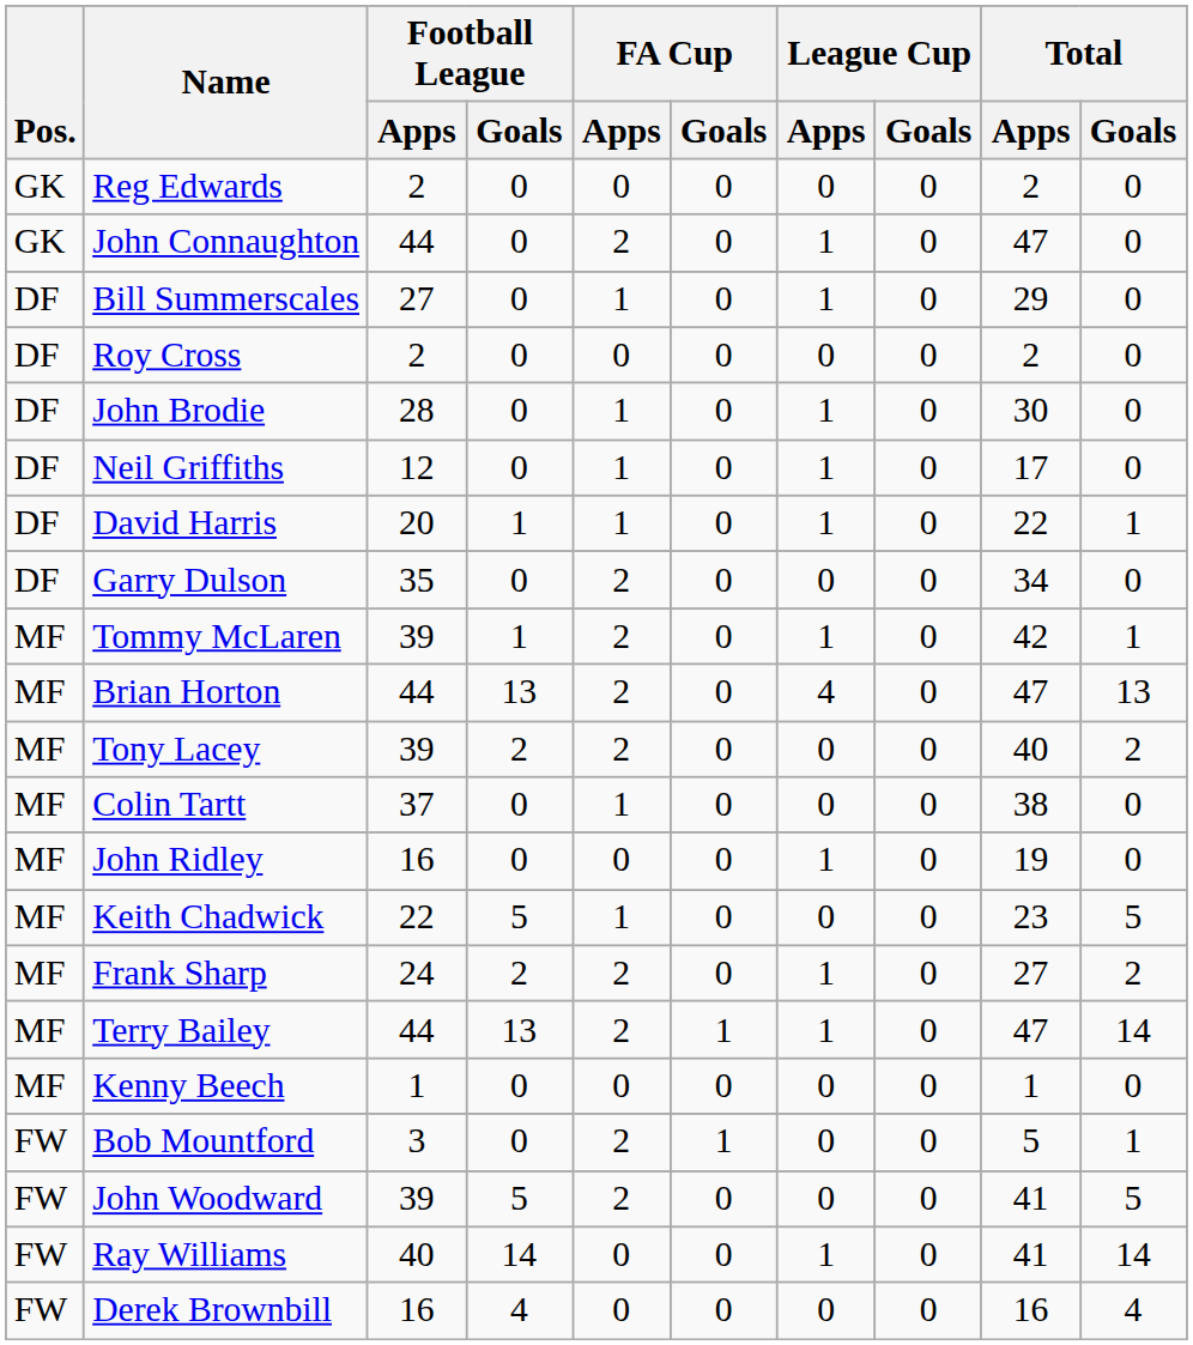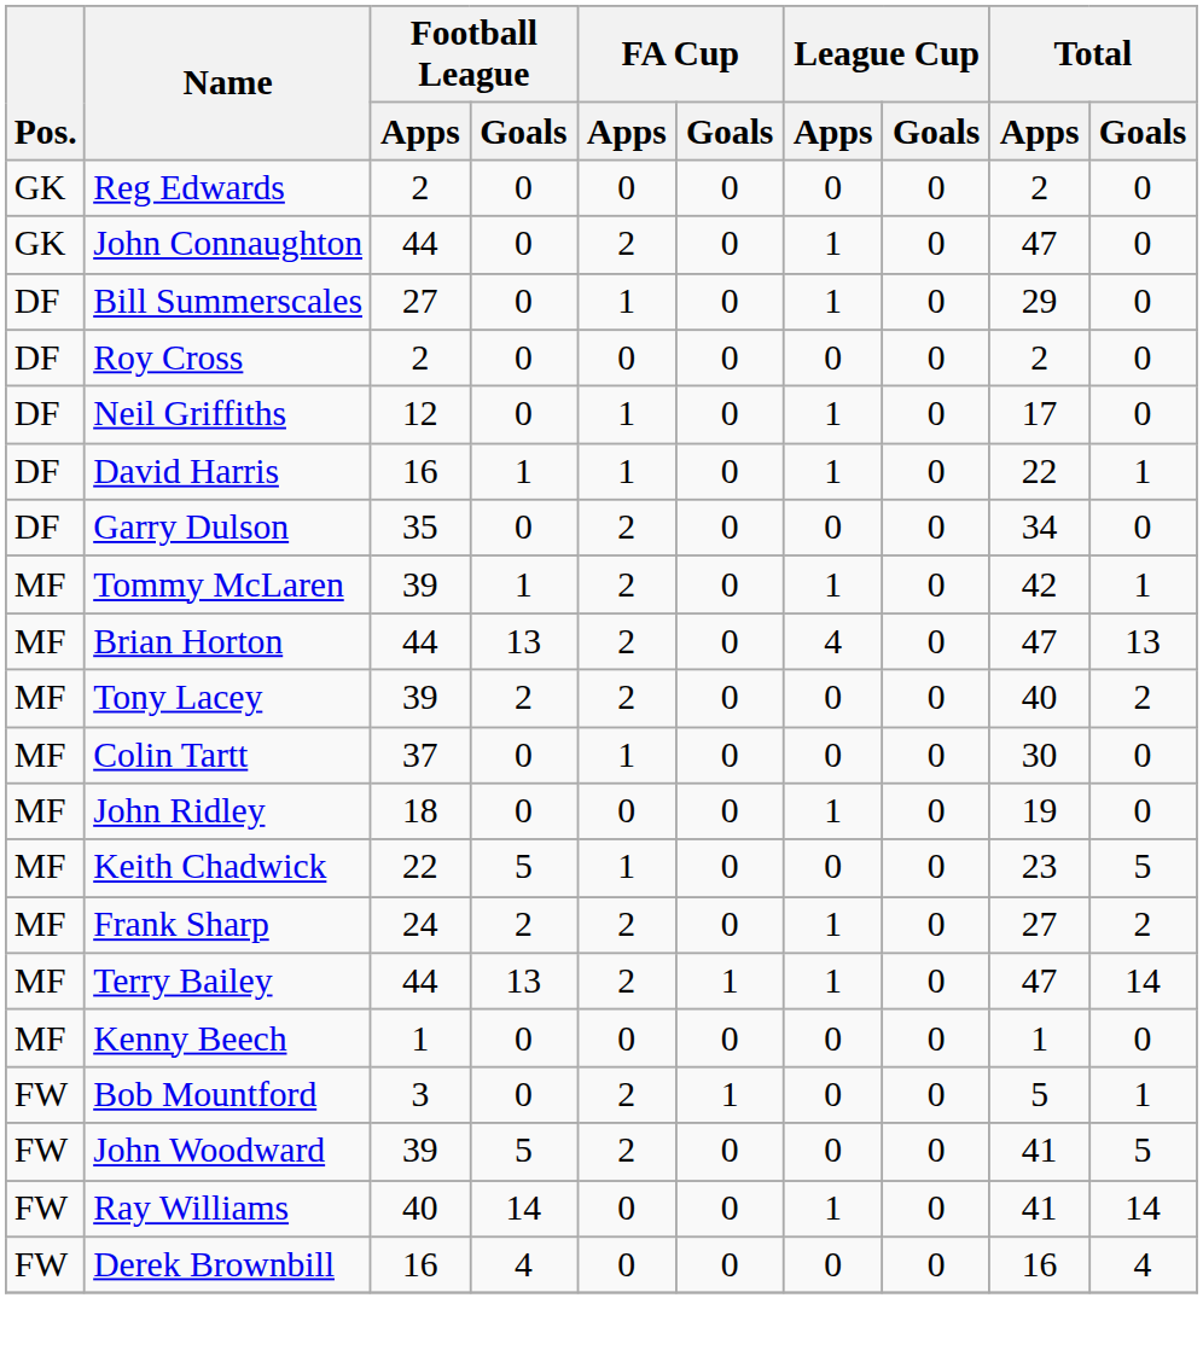 <table class="wikitable" style="text-align:center">
 <tr>
 <th rowspan="2" valign="bottom">Pos.</th>
 <th rowspan="2">Name</th>
 <th colspan="2" width="85">Football League</th>
 <th colspan="2" width="85">FA Cup</th>
 <th colspan="2" width="85">League Cup</th>
 <th colspan="2" width="85">Total</th>
 </tr>
 <tr>
 <th>Apps</th>
 <th>Goals</th>
 <th>Apps</th>
 <th>Goals</th>
 <th>Apps</th>
 <th>Goals</th>
 <th>Apps</th>
 <th>Goals</th>
 </tr>
 <tr>
 <td align="left">GK</td>
 <td align="left"> <a href='#'>Reg Edwards</a></td>
 <td>2</td>
 <td>0</td>
 <td>0</td>
 <td>0</td>
 <td>0</td>
 <td>0</td>
 <td>2</td>
 <td>0</td>
 </tr>
 <tr>
 <td align="left">GK</td>
 <td align="left"> <a href='#'>John Connaughton</a></td>
 <td>44</td>
 <td>0</td>
 <td>2</td>
 <td>0</td>
 <td>1</td>
 <td>0</td>
 <td>47</td>
 <td>0</td>
 </tr>
 <tr>
 <td align="left">DF</td>
 <td align="left"> <a href='#'>Bill Summerscales</a></td>
 <td>27</td>
 <td>0</td>
 <td>1</td>
 <td>0</td>
 <td>1</td>
 <td>0</td>
 <td>29</td>
 <td>0</td>
 </tr>
 <tr>
 <td align="left">DF</td>
 <td align="left"> <a href='#'>Roy Cross</a></td>
 <td>2</td>
 <td>0</td>
 <td>0</td>
 <td>0</td>
 <td>0</td>
 <td>0</td>
 <td>2</td>
 <td>0</td>
 </tr>
 <tr>
 <td align="left">DF</td>
-<td align="left"> <a href='#'>John Brodie</a></td>
-<td>28</td>
-<td>0</td>
-<td>1</td>
-<td>0</td>
-<td>1</td>
-<td>0</td>
-<td>30</td>
-<td>0</td>
-</tr>
-<tr>
-<td align="left">DF</td>
 <td align="left"> <a href='#'>Neil Griffiths</a></td>
 <td>12</td>
 <td>0</td>
 <td>1</td>
 <td>0</td>
 <td>1</td>
 <td>0</td>
 <td>17</td>
 <td>0</td>
 </tr>
 <tr>
 <td align="left">DF</td>
 <td align="left"> <a href='#'>David Harris</a></td>
-<td>20</td>
+<td>16</td>
 <td>1</td>
 <td>1</td>
 <td>0</td>
 <td>1</td>
 <td>0</td>
 <td>22</td>
 <td>1</td>
 </tr>
 <tr>
 <td align="left">DF</td>
 <td align="left"> <a href='#'>Garry Dulson</a></td>
 <td>35</td>
 <td>0</td>
 <td>2</td>
 <td>0</td>
 <td>0</td>
 <td>0</td>
 <td>34</td>
 <td>0</td>
 </tr>
 <tr>
 <td align="left">MF</td>
 <td align="left"> <a href='#'>Tommy McLaren</a></td>
 <td>39</td>
 <td>1</td>
 <td>2</td>
 <td>0</td>
 <td>1</td>
 <td>0</td>
 <td>42</td>
 <td>1</td>
 </tr>
 <tr>
 <td align="left">MF</td>
 <td align="left"> <a href='#'>Brian Horton</a></td>
 <td>44</td>
 <td>13</td>
 <td>2</td>
 <td>0</td>
 <td>4</td>
 <td>0</td>
 <td>47</td>
 <td>13</td>
 </tr>
 <tr>
 <td align="left">MF</td>
 <td align="left"> <a href='#'>Tony Lacey</a></td>
 <td>39</td>
 <td>2</td>
 <td>2</td>
 <td>0</td>
 <td>0</td>
 <td>0</td>
 <td>40</td>
 <td>2</td>
 </tr>
 <tr>
 <td align="left">MF</td>
 <td align="left"> <a href='#'>Colin Tartt</a></td>
 <td>37</td>
 <td>0</td>
 <td>1</td>
 <td>0</td>
 <td>0</td>
 <td>0</td>
-<td>38</td>
+<td>30</td>
 <td>0</td>
 </tr>
 <tr>
 <td align="left">MF</td>
 <td align="left"> <a href='#'>John Ridley</a></td>
-<td>16</td>
+<td>18</td>
 <td>0</td>
 <td>0</td>
 <td>0</td>
 <td>1</td>
 <td>0</td>
 <td>19</td>
 <td>0</td>
 </tr>
 <tr>
 <td align="left">MF</td>
 <td align="left"> <a href='#'>Keith Chadwick</a></td>
 <td>22</td>
 <td>5</td>
 <td>1</td>
 <td>0</td>
 <td>0</td>
 <td>0</td>
 <td>23</td>
 <td>5</td>
 </tr>
 <tr>
 <td align="left">MF</td>
 <td align="left"> <a href='#'>Frank Sharp</a></td>
 <td>24</td>
 <td>2</td>
 <td>2</td>
 <td>0</td>
 <td>1</td>
 <td>0</td>
 <td>27</td>
 <td>2</td>
 </tr>
 <tr>
 <td align="left">MF</td>
 <td align="left"> <a href='#'>Terry Bailey</a></td>
 <td>44</td>
 <td>13</td>
 <td>2</td>
 <td>1</td>
 <td>1</td>
 <td>0</td>
 <td>47</td>
 <td>14</td>
 </tr>
 <tr>
 <td align="left">MF</td>
 <td align="left"> <a href='#'>Kenny Beech</a></td>
 <td>1</td>
 <td>0</td>
 <td>0</td>
 <td>0</td>
 <td>0</td>
 <td>0</td>
 <td>1</td>
 <td>0</td>
 </tr>
 <tr>
 <td align="left">FW</td>
 <td align="left"> <a href='#'>Bob Mountford</a></td>
 <td>3</td>
 <td>0</td>
 <td>2</td>
 <td>1</td>
 <td>0</td>
 <td>0</td>
 <td>5</td>
 <td>1</td>
 </tr>
 <tr>
 <td align="left">FW</td>
 <td align="left"> <a href='#'>John Woodward</a></td>
 <td>39</td>
 <td>5</td>
 <td>2</td>
 <td>0</td>
 <td>0</td>
 <td>0</td>
 <td>41</td>
 <td>5</td>
 </tr>
 <tr>
 <td align="left">FW</td>
 <td align="left"> <a href='#'>Ray Williams</a></td>
 <td>40</td>
 <td>14</td>
 <td>0</td>
 <td>0</td>
 <td>1</td>
 <td>0</td>
 <td>41</td>
 <td>14</td>
 </tr>
 <tr>
 <td align="left">FW</td>
 <td align="left"> <a href='#'>Derek Brownbill</a></td>
 <td>16</td>
 <td>4</td>
 <td>0</td>
 <td>0</td>
 <td>0</td>
 <td>0</td>
 <td>16</td>
 <td>4</td>
 </tr>
 <tr>
 </tr>
 </table>
